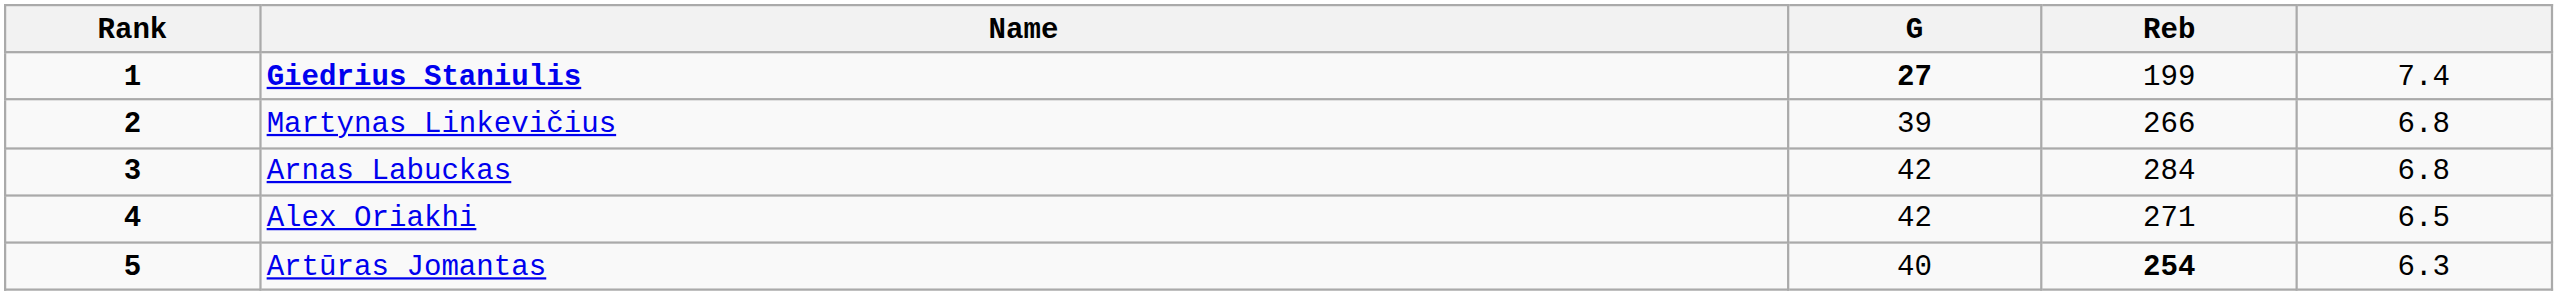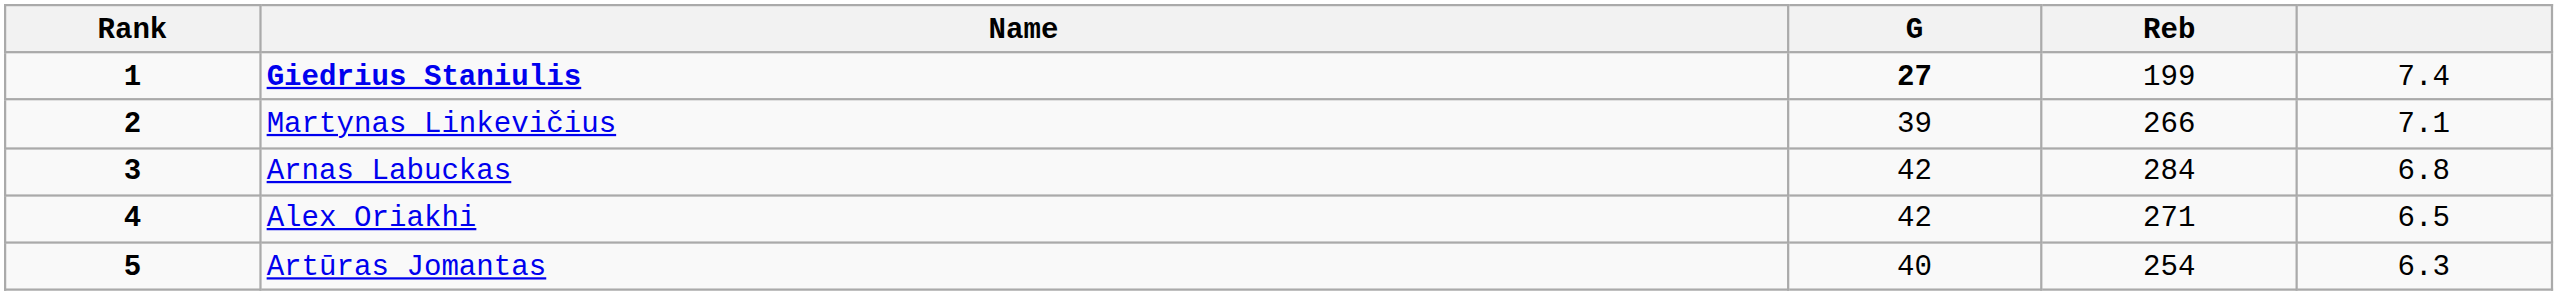 <table class="wikitable" style="width:90%;">
 <tr>
 <th style="width:10%;">Rank</th>
 <th style="width:60%;">Name</th>
 <th style="width:10%;">G</th>
 <th style="width:10%;">Reb</th>
 <th style="width:10%;"></th>
 </tr>
 <tr align=center>
 <td><strong>1</strong></td>
 <td align=left> <strong><a href='#'>Giedrius Staniulis</a></strong></td>
 <td><strong>27</strong></td>
 <td>199</td>
 <td>7.4</td>
 </tr>
 <tr align=center>
 <td><strong>2</strong></td>
 <td align=left> <a href='#'>Martynas Linkevičius</a></td>
 <td>39</td>
 <td>266</td>
-<td>6.8</td>
+<td>7.1</td>
 </tr>
 <tr align=center>
 <td><strong>3</strong></td>
 <td align=left> <a href='#'>Arnas Labuckas</a></td>
 <td>42</td>
 <td>284</td>
 <td>6.8</td>
 </tr>
 <tr align=center>
 <td><strong>4</strong></td>
 <td align=left> <a href='#'>Alex Oriakhi</a></td>
 <td>42</td>
 <td>271</td>
 <td>6.5</td>
 </tr>
 <tr align=center>
 <td><strong>5</strong></td>
 <td align=left> <a href='#'>Artūras Jomantas</a></td>
 <td>40</td>
-<td><strong>254</strong></td>
+<td>254</td>
 <td>6.3</td>
 </tr>
 </table>
